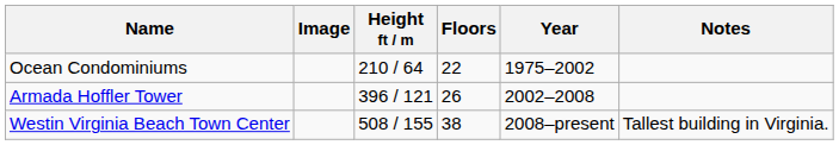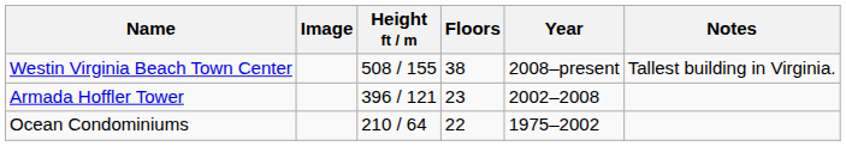 <table class="wikitable">
 <tr>
 <th>Name</th>
 <th>Image</th>
 <th>Height<br><small>ft / m</small></th>
 <th>Floors</th>
 <th>Year</th>
 <th>Notes</th>
 </tr>
 <tr>
+<td><a href='#'>Westin Virginia Beach Town Center</a></td>
+<td></td>
+<td>508 / 155</td>
+<td>38</td>
+<td>2008–present</td>
+<td>Tallest building in Virginia.</td>
+</tr>
+<tr>
+<td><a href='#'>Armada Hoffler Tower</a></td>
+<td></td>
+<td>396 / 121</td>
+<td>23</td>
+<td>2002–2008</td>
+<td></td>
+</tr>
+<tr>
 <td>Ocean Condominiums</td>
 <td></td>
 <td>210 / 64</td>
 <td>22</td>
 <td>1975–2002</td>
 <td></td>
 </tr>
-<tr>
-<td><a href='#'>Armada Hoffler Tower</a></td>
-<td></td>
-<td>396 / 121</td>
-<td>26</td>
-<td>2002–2008</td>
-<td></td>
-</tr>
-<tr>
-<td><a href='#'>Westin Virginia Beach Town Center</a></td>
-<td></td>
-<td>508 / 155</td>
-<td>38</td>
-<td>2008–present</td>
-<td>Tallest building in Virginia.</td>
-</tr>
 </table>
